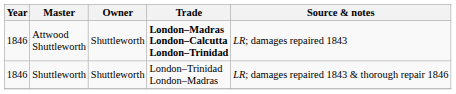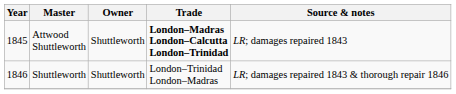 <table class=" wikitable">
 <tr>
 <th>Year</th>
 <th>Master</th>
 <th>Owner</th>
 <th>Trade</th>
 <th>Source & notes</th>
 </tr>
 <tr>
-<td>1846</td>
+<td>1845</td>
 <td>Attwood<br>Shuttleworth</td>
 <td>Shuttleworth</td>
 <td><strong>London–Madras<br>London–Calcutta<br>London–Trinidad</strong></td>
 <td><em>LR</em>; damages repaired 1843</td>
 </tr>
 <tr>
 <td>1846</td>
 <td>Shuttleworth</td>
 <td>Shuttleworth</td>
 <td>London–Trinidad<br>London–Madras</td>
 <td><em>LR</em>; damages repaired 1843 & thorough repair 1846</td>
 </tr>
 <tr>
 </tr>
 </table>
